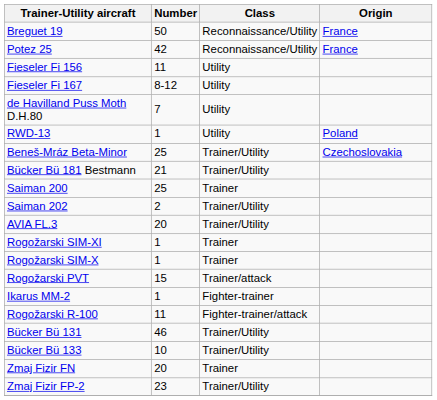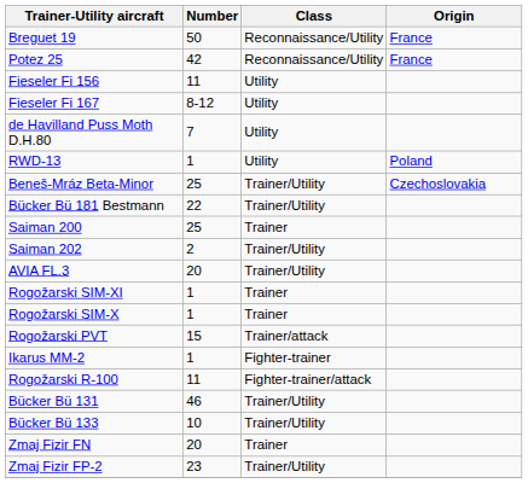 <table class="wikitable sortable">
 <tr>
 <th width="200pt">Trainer-Utility aircraft</th>
 <th width="50pt">Number</th>
 <th width="150pt">Class</th>
 <th width="150pt">Origin</th>
 </tr>
 <tr>
 <td><a href='#'>Breguet 19</a></td>
 <td>50</td>
 <td>Reconnaissance/Utility</td>
 <td> <a href='#'>France</a></td>
 </tr>
 <tr>
 <td><a href='#'>Potez 25</a></td>
 <td>42</td>
 <td>Reconnaissance/Utility</td>
 <td> <a href='#'>France</a></td>
 </tr>
 <tr>
 <td><a href='#'>Fieseler Fi 156</a></td>
 <td>11</td>
 <td>Utility</td>
 <td></td>
 </tr>
 <tr>
 <td><a href='#'>Fieseler Fi 167</a></td>
 <td>8-12</td>
 <td>Utility</td>
 <td></td>
 </tr>
 <tr>
 <td><a href='#'>de Havilland Puss Moth</a> D.H.80</td>
 <td>7</td>
 <td>Utility</td>
 <td></td>
 </tr>
 <tr>
 <td><a href='#'>RWD-13</a></td>
 <td>1</td>
 <td>Utility</td>
 <td> <a href='#'>Poland</a></td>
 </tr>
 <tr>
 <td><a href='#'>Beneš-Mráz Beta-Minor</a></td>
 <td>25</td>
 <td>Trainer/Utility</td>
 <td> <a href='#'>Czechoslovakia</a></td>
 </tr>
 <tr>
 <td><a href='#'>Bücker Bü 181</a> Bestmann</td>
-<td>21</td>
+<td>22</td>
 <td>Trainer/Utility</td>
 <td></td>
 </tr>
 <tr>
 <td><a href='#'>Saiman 200</a></td>
 <td>25</td>
 <td>Trainer</td>
 <td></td>
 </tr>
 <tr>
 <td><a href='#'>Saiman 202</a></td>
 <td>2</td>
 <td>Trainer/Utility</td>
 <td></td>
 </tr>
 <tr>
 <td><a href='#'>AVIA FL.3</a></td>
 <td>20</td>
 <td>Trainer/Utility</td>
 <td></td>
 </tr>
 <tr>
 <td><a href='#'>Rogožarski SIM-XI</a></td>
 <td>1</td>
 <td>Trainer</td>
 <td></td>
 </tr>
 <tr>
 <td><a href='#'>Rogožarski SIM-X</a></td>
 <td>1</td>
 <td>Trainer</td>
 <td></td>
 </tr>
 <tr>
 <td><a href='#'>Rogožarski PVT</a></td>
 <td>15</td>
 <td>Trainer/attack</td>
 <td></td>
 </tr>
 <tr>
 <td><a href='#'>Ikarus MM-2</a></td>
 <td>1</td>
 <td>Fighter-trainer</td>
 <td></td>
 </tr>
 <tr>
 <td><a href='#'>Rogožarski R-100</a></td>
 <td>11</td>
 <td>Fighter-trainer/attack</td>
 <td></td>
 </tr>
 <tr>
 <td><a href='#'>Bücker Bü 131</a></td>
 <td>46</td>
 <td>Trainer/Utility</td>
 <td></td>
 </tr>
 <tr>
 <td><a href='#'>Bücker Bü 133</a></td>
 <td>10</td>
 <td>Trainer/Utility</td>
 <td></td>
 </tr>
 <tr>
 <td><a href='#'>Zmaj Fizir FN</a></td>
 <td>20</td>
 <td>Trainer</td>
 <td></td>
 </tr>
 <tr>
 <td><a href='#'>Zmaj Fizir FP-2</a></td>
 <td>23</td>
 <td>Trainer/Utility</td>
 <td></td>
 </tr>
 <tr>
 </tr>
 </table>
